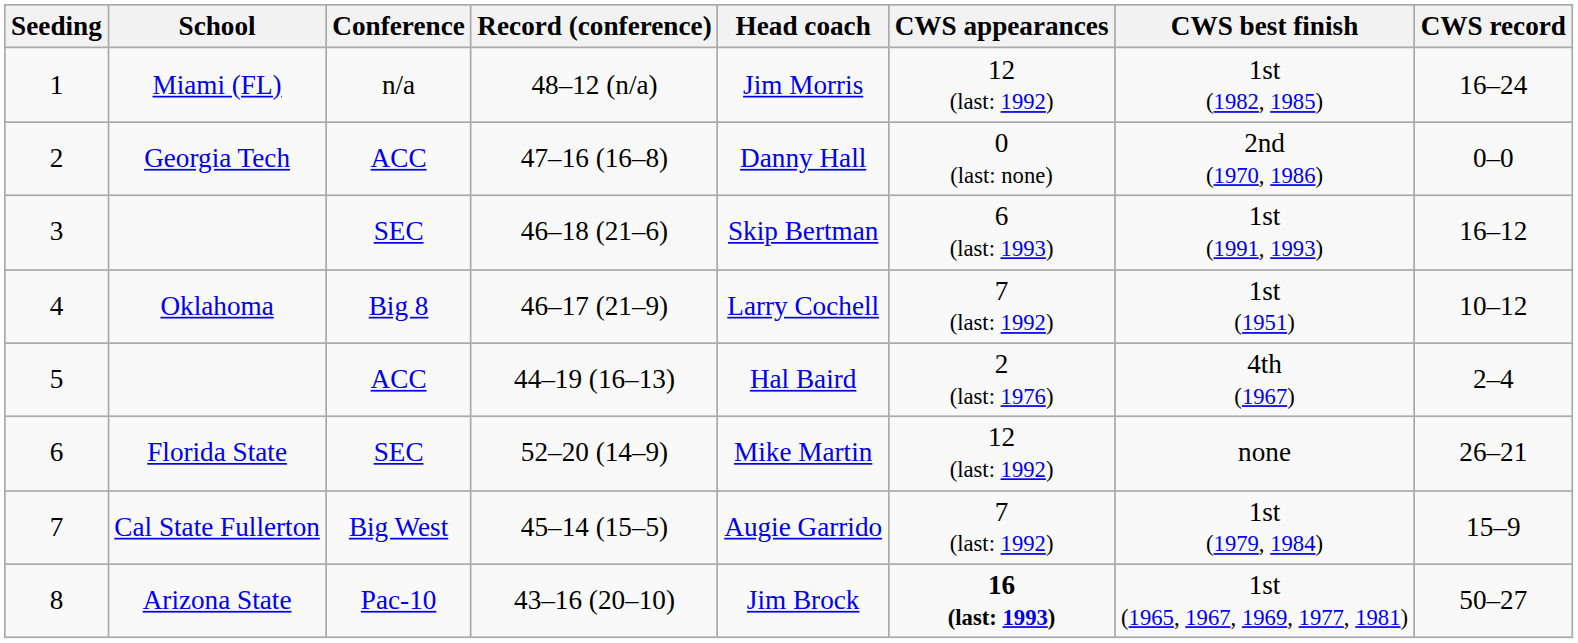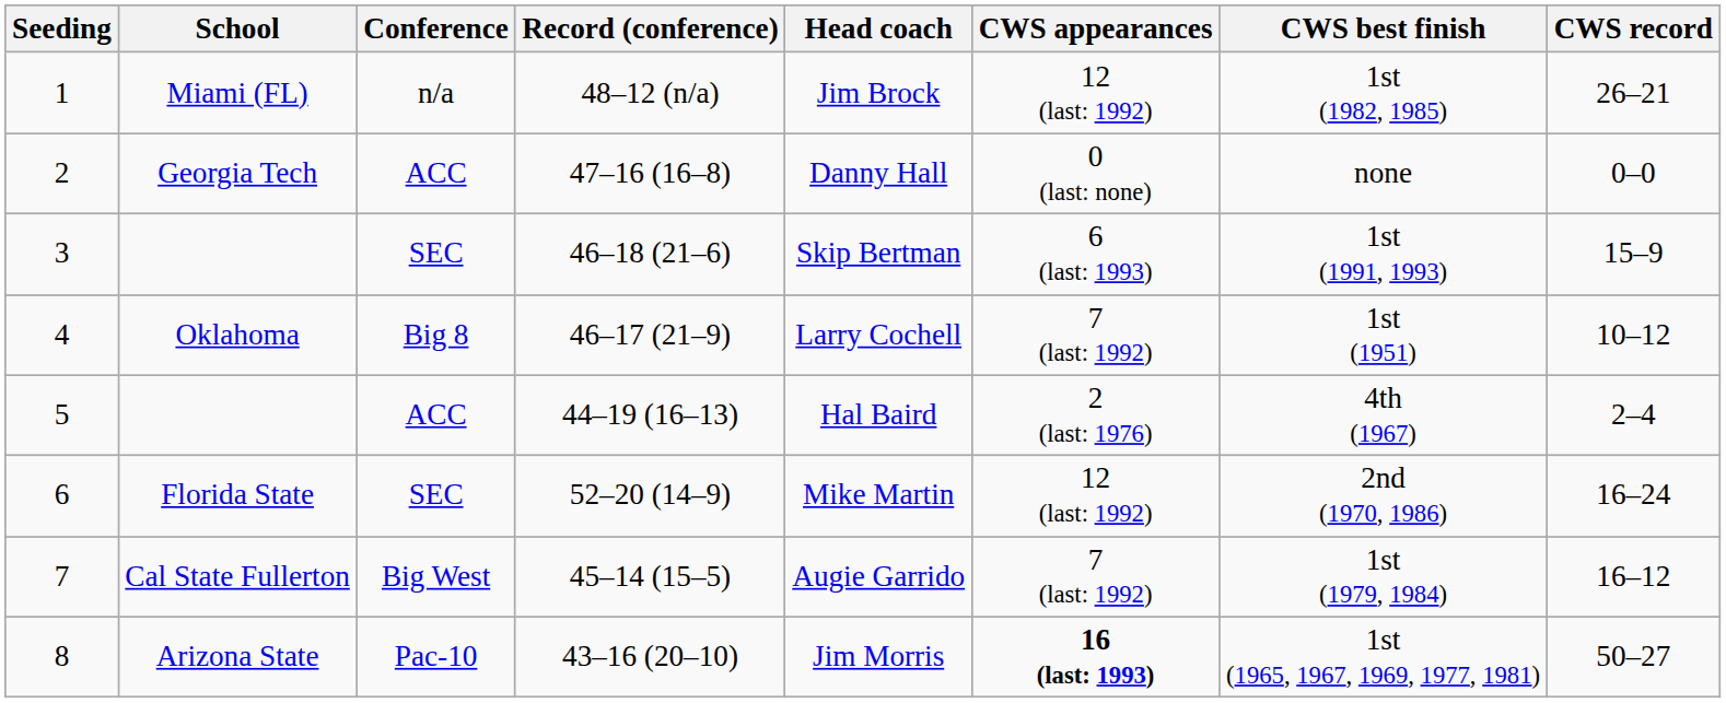 <table class="wikitable">
 <tr>
 <th>Seeding</th>
 <th>School</th>
 <th>Conference</th>
 <th>Record (conference)</th>
 <th>Head coach</th>
 <th>CWS appearances</th>
 <th>CWS best finish</th>
 <th>CWS record</th>
 </tr>
 <tr align=center>
 <td>1</td>
 <td><a href='#'>Miami (FL)</a></td>
 <td>n/a</td>
 <td>48–12 (n/a)</td>
-<td><a href='#'>Jim Morris</a></td>
+<td><a href='#'>Jim Brock</a></td>
 <td>12<br><small>(last: <a href='#'>1992</a>)</small></td>
 <td>1st<br><small>(<a href='#'>1982</a>, <a href='#'>1985</a>)</small></td>
-<td>16–24</td>
+<td>26–21</td>
 </tr>
 <tr align=center>
 <td>2</td>
 <td><a href='#'>Georgia Tech</a></td>
 <td><a href='#'>ACC</a></td>
 <td>47–16 (16–8)</td>
 <td><a href='#'>Danny Hall</a></td>
 <td>0<br><small>(last: none)</small></td>
-<td>2nd<br><small>(<a href='#'>1970</a>, <a href='#'>1986</a>)</small></td>
+<td>none</td>
 <td>0–0</td>
 </tr>
 <tr align=center>
 <td>3</td>
 <td></td>
 <td><a href='#'>SEC</a></td>
 <td>46–18 (21–6)</td>
 <td><a href='#'>Skip Bertman</a></td>
 <td>6<br><small>(last: <a href='#'>1993</a>)</small></td>
 <td>1st<br><small>(<a href='#'>1991</a>, <a href='#'>1993</a>)</small></td>
-<td>16–12</td>
+<td>15–9</td>
 </tr>
 <tr align=center>
 <td>4</td>
 <td><a href='#'>Oklahoma</a></td>
 <td><a href='#'>Big 8</a></td>
 <td>46–17 (21–9)</td>
 <td><a href='#'>Larry Cochell</a></td>
 <td>7<br><small>(last: <a href='#'>1992</a>)</small></td>
 <td>1st<br><small>(<a href='#'>1951</a>)</small></td>
 <td>10–12</td>
 </tr>
 <tr align=center>
 <td>5</td>
 <td></td>
 <td><a href='#'>ACC</a></td>
 <td>44–19 (16–13)</td>
 <td><a href='#'>Hal Baird</a></td>
 <td>2<br><small>(last: <a href='#'>1976</a>)</small></td>
 <td>4th<br><small>(<a href='#'>1967</a>)</small></td>
 <td>2–4</td>
 </tr>
 <tr align=center>
 <td>6</td>
 <td><a href='#'>Florida State</a></td>
 <td><a href='#'>SEC</a></td>
 <td>52–20 (14–9)</td>
 <td><a href='#'>Mike Martin</a></td>
 <td>12<br><small>(last: <a href='#'>1992</a>)</small></td>
-<td>none</td>
-<td>26–21</td>
+<td>2nd<br><small>(<a href='#'>1970</a>, <a href='#'>1986</a>)</small></td>
+<td>16–24</td>
 </tr>
 <tr align=center>
 <td>7</td>
 <td><a href='#'>Cal State Fullerton</a></td>
 <td><a href='#'>Big West</a></td>
 <td>45–14 (15–5)</td>
 <td><a href='#'>Augie Garrido</a></td>
 <td>7<br><small>(last: <a href='#'>1992</a>)</small></td>
 <td>1st<br><small>(<a href='#'>1979</a>, <a href='#'>1984</a>)</small></td>
-<td>15–9</td>
+<td>16–12</td>
 </tr>
 <tr align=center>
 <td>8</td>
 <td><a href='#'>Arizona State</a></td>
 <td><a href='#'>Pac-10</a></td>
 <td>43–16 (20–10)</td>
-<td><a href='#'>Jim Brock</a></td>
+<td><a href='#'>Jim Morris</a></td>
 <td><strong>16<br><small>(last: <a href='#'>1993</a>)</small></strong></td>
 <td>1st<br><small>(<a href='#'>1965</a>, <a href='#'>1967</a>, <a href='#'>1969</a>, <a href='#'>1977</a>, <a href='#'>1981</a>)</small></td>
 <td>50–27</td>
 </tr>
 </table>
